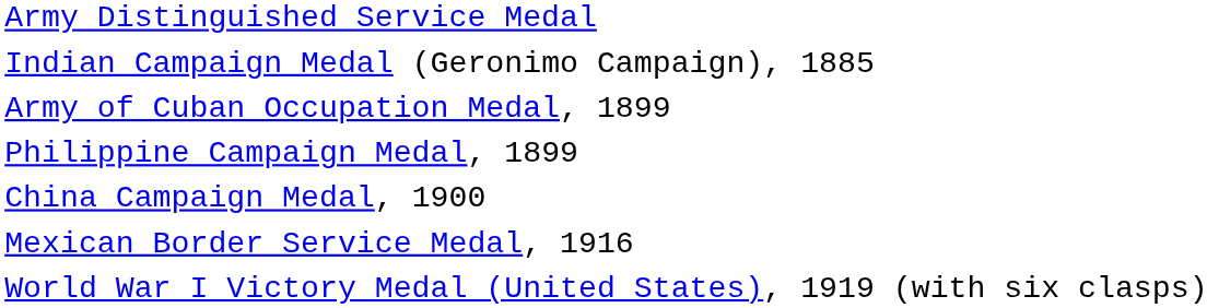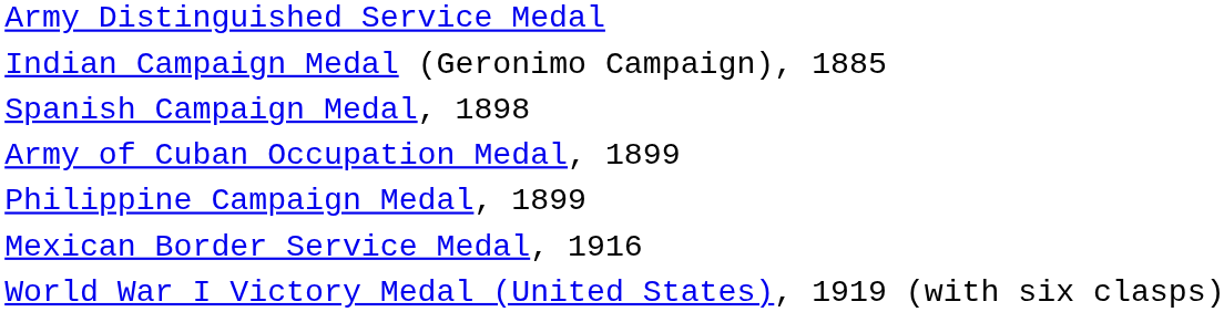 <table>
 <tr>
 <td></td>
 <td><a href='#'>Army Distinguished Service Medal</a></td>
 </tr>
 <tr>
 <td></td>
 <td><a href='#'>Indian Campaign Medal</a> (Geronimo Campaign), 1885</td>
 </tr>
 <tr>
 <td></td>
+<td><a href='#'>Spanish Campaign Medal</a>, 1898</td>
+</tr>
+<tr>
+<td></td>
 <td><a href='#'>Army of Cuban Occupation Medal</a>, 1899</td>
 </tr>
 <tr>
 <td></td>
 <td><a href='#'>Philippine Campaign Medal</a>, 1899</td>
-</tr>
-<tr>
-<td></td>
-<td><a href='#'>China Campaign Medal</a>, 1900</td>
 </tr>
 <tr>
 <td></td>
 <td><a href='#'>Mexican Border Service Medal</a>, 1916</td>
 </tr>
 <tr>
 <td></td>
 <td><a href='#'>World War I Victory Medal (United States)</a>, 1919 (with six clasps)</td>
 </tr>
 </table>
